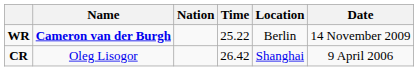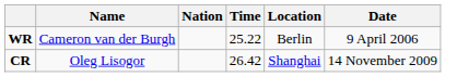 <table class=wikitable style=text-align:center>
 <tr>
 <th></th>
 <th>Name</th>
 <th>Nation</th>
 <th>Time</th>
 <th>Location</th>
 <th>Date</th>
 </tr>
 <tr>
 <td><strong>WR</strong></td>
-<td><strong><a href='#'>Cameron van der Burgh</a></strong></td>
+<td><a href='#'>Cameron van der Burgh</a></td>
 <td></td>
 <td align=left>25.22</td>
 <td>Berlin</td>
-<td>14 November 2009</td>
+<td>9 April 2006</td>
 </tr>
 <tr>
 <td><strong>CR</strong></td>
 <td><a href='#'>Oleg Lisogor</a></td>
 <td></td>
 <td align=left>26.42</td>
 <td><a href='#'>Shanghai</a></td>
-<td>9 April 2006</td>
+<td>14 November 2009</td>
 </tr>
 </table>
